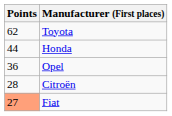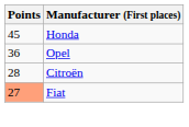 <table class="wikitable">
 <tr>
 <th>Points</th>
 <th>Manufacturer <small>(First places)</small></th>
 </tr>
 <tr>
-<td>62</td>
-<td> <a href='#'>Toyota</a></td>
-</tr>
-<tr>
-<td>44</td>
+<td>45</td>
 <td> <a href='#'>Honda</a></td>
 </tr>
 <tr>
 <td>36</td>
 <td> <a href='#'>Opel</a></td>
 </tr>
 <tr>
 <td>28</td>
 <td> <a href='#'>Citroën</a></td>
 </tr>
 <tr>
 <td style="background: lightsalmon;">27</td>
 <td> <a href='#'>Fiat</a></td>
 </tr>
 </table>
